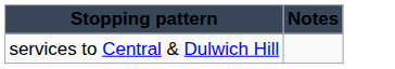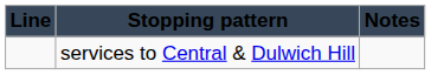 <table class="wikitable">
 <tr>
+<th style=background:#374759><span>Line</span></th>
 <th style=background:#374759><span>Stopping pattern</span></th>
 <th style=background:#374759><span>Notes</span></th>
 </tr>
 <tr>
+<td></td>
 <td>services to <a href='#'>Central</a> & <a href='#'>Dulwich Hill</a></td>
 <td></td>
 </tr>
 </table>
